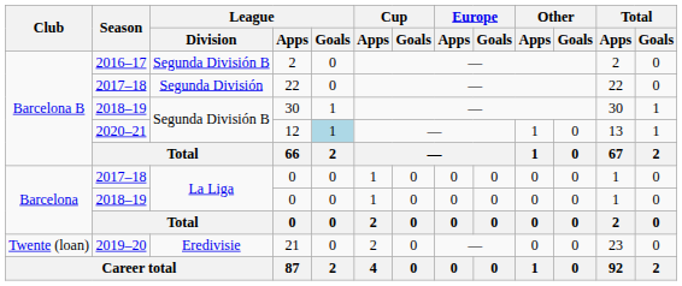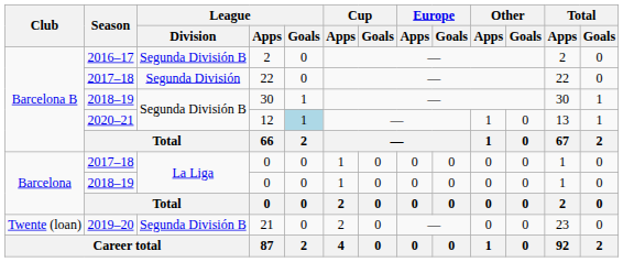 <table class="wikitable" style="text-align: center">
 <tr>
 <th rowspan="2">Club</th>
 <th rowspan="2">Season</th>
 <th colspan="3">League</th>
 <th colspan="2">Cup</th>
 <th colspan="2"><a href='#'>Europe</a></th>
 <th colspan="2">Other</th>
 <th colspan="2">Total</th>
 </tr>
 <tr>
 <th>Division</th>
 <th>Apps</th>
 <th>Goals</th>
 <th>Apps</th>
 <th>Goals</th>
 <th>Apps</th>
 <th>Goals</th>
 <th>Apps</th>
 <th>Goals</th>
 <th>Apps</th>
 <th>Goals</th>
 </tr>
 <tr>
 <td rowspan="5"><a href='#'>Barcelona B</a></td>
 <td><a href='#'>2016–17</a></td>
 <td><a href='#'>Segunda División B</a></td>
 <td>2</td>
 <td>0</td>
 <td colspan=6>—</td>
 <td>2</td>
 <td>0</td>
 </tr>
 <tr>
 <td><a href='#'>2017–18</a></td>
 <td><a href='#'>Segunda División</a></td>
 <td>22</td>
 <td>0</td>
 <td colspan=6>—</td>
 <td>22</td>
 <td>0</td>
 </tr>
 <tr>
 <td><a href='#'>2018–19</a></td>
 <td rowspan=2>Segunda División B</td>
 <td>30</td>
 <td>1</td>
 <td colspan=6>—</td>
 <td>30</td>
 <td>1</td>
 </tr>
 <tr>
 <td><a href='#'>2020–21</a></td>
 <td>12</td>
 <td style="background: lightblue;">1</td>
 <td colspan="4">—</td>
 <td>1</td>
 <td>0</td>
 <td>13</td>
 <td>1</td>
 </tr>
 <tr>
 <th colspan="2">Total</th>
 <th>66</th>
 <th>2</th>
 <th colspan="4">—</th>
 <th>1</th>
 <th>0</th>
 <th>67</th>
 <th>2</th>
 </tr>
 <tr>
 <td rowspan="3"><a href='#'>Barcelona</a></td>
 <td><a href='#'>2017–18</a></td>
 <td rowspan="2"><a href='#'>La Liga</a></td>
 <td>0</td>
 <td>0</td>
 <td>1</td>
 <td>0</td>
 <td>0</td>
 <td>0</td>
 <td>0</td>
 <td>0</td>
 <td>1</td>
 <td>0</td>
 </tr>
 <tr>
 <td><a href='#'>2018–19</a></td>
 <td>0</td>
 <td>0</td>
 <td>1</td>
 <td>0</td>
 <td>0</td>
 <td>0</td>
 <td>0</td>
 <td>0</td>
 <td>1</td>
 <td>0</td>
 </tr>
 <tr>
 <th colspan="2">Total</th>
 <th>0</th>
 <th>0</th>
 <th>2</th>
 <th>0</th>
 <th>0</th>
 <th>0</th>
 <th>0</th>
 <th>0</th>
 <th>2</th>
 <th>0</th>
 </tr>
 <tr>
 <td rowspan="1"><a href='#'>Twente</a> (loan)</td>
 <td><a href='#'>2019–20</a></td>
-<td><a href='#'>Eredivisie</a></td>
+<td><a href='#'>Segunda División B</a></td>
 <td>21</td>
 <td>0</td>
 <td>2</td>
 <td>0</td>
 <td colspan="2">—</td>
 <td>0</td>
 <td>0</td>
 <td>23</td>
 <td>0</td>
 </tr>
 <tr>
 <th colspan="3">Career total</th>
 <th>87</th>
 <th>2</th>
 <th>4</th>
 <th>0</th>
 <th>0</th>
 <th>0</th>
 <th>1</th>
 <th>0</th>
 <th>92</th>
 <th>2</th>
 </tr>
 </table>
